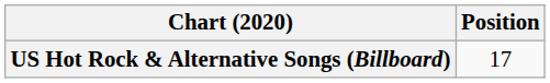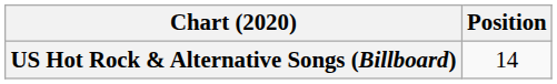 <table class="wikitable plainrowheaders" style="text-align:center">
 <tr>
 <th scope="col">Chart (2020)</th>
 <th scope="col">Position</th>
 </tr>
 <tr>
 <th scope="row">US Hot Rock & Alternative Songs (<em>Billboard</em>)</th>
-<td>17</td>
+<td>14</td>
 </tr>
 </table>
